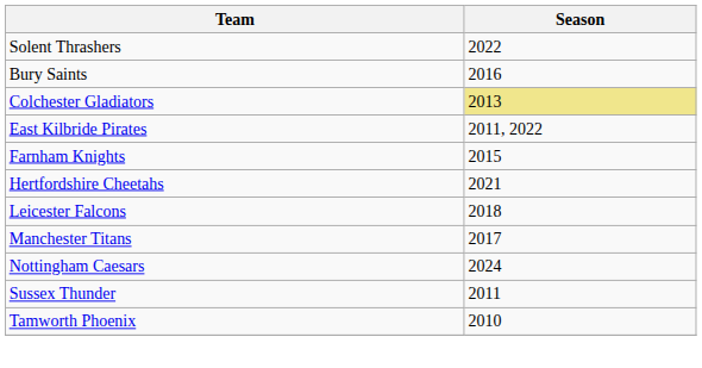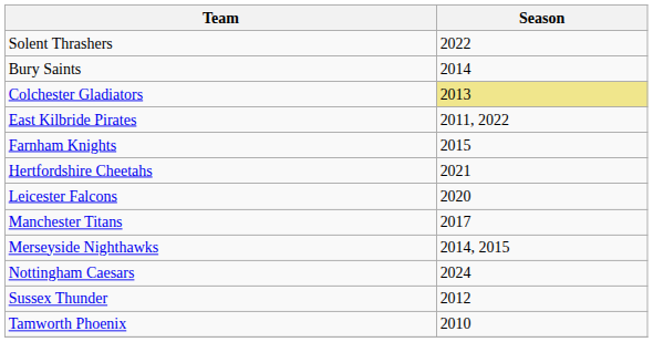 <table class="wikitable" style="text-align:center; font-size:95%;width:50%; text-align:left">
 <tr>
 <th><strong>Team</strong></th>
 <th><strong>Season</strong></th>
 </tr>
 <tr --->
 <td>Solent Thrashers</td>
 <td>2022</td>
 </tr>
 <tr --->
 <td>Bury Saints</td>
-<td>2016</td>
+<td>2014</td>
 </tr>
 <tr --->
 <td><a href='#'>Colchester Gladiators</a></td>
 <td style="background: khaki;">2013</td>
 </tr>
 <tr --->
 <td><a href='#'>East Kilbride Pirates</a></td>
 <td>2011, 2022</td>
 </tr>
 <tr --->
 <td><a href='#'>Farnham Knights</a></td>
 <td>2015</td>
 </tr>
 <tr --->
 <td><a href='#'>Hertfordshire Cheetahs</a></td>
 <td>2021</td>
 </tr>
 <tr --->
 <td><a href='#'>Leicester Falcons</a></td>
-<td>2018</td>
+<td>2020</td>
 </tr>
 <tr --->
 <td><a href='#'>Manchester Titans</a></td>
 <td>2017</td>
+</tr>
+<tr --->
+<td><a href='#'>Merseyside Nighthawks</a></td>
+<td>2014, 2015</td>
 </tr>
 <tr --->
 <td><a href='#'>Nottingham Caesars</a></td>
 <td>2024</td>
 </tr>
 <tr --->
 <td><a href='#'>Sussex Thunder</a></td>
-<td>2011</td>
+<td>2012</td>
 </tr>
 <tr --->
 <td><a href='#'>Tamworth Phoenix</a></td>
 <td>2010</td>
 </tr>
 <tr --->
 </tr>
 </table>
